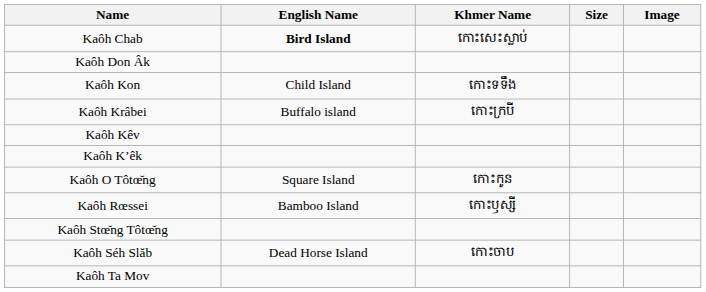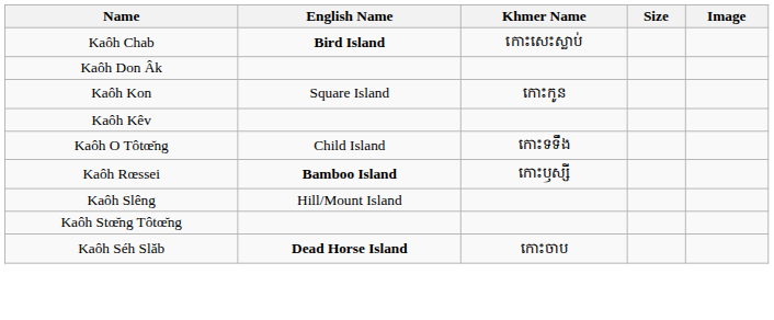 <table class="wikitable sortable"  style="text-align:center; width:95%">
 <tr>
 <th>Name</th>
 <th>English Name</th>
 <th>Khmer Name</th>
 <th>Size</th>
 <th>Image</th>
 </tr>
 <tr>
 <td>Kaôh Chab</td>
 <td><strong>Bird Island</strong></td>
 <td>កោះសេះស្លាប់</td>
 <td></td>
 <td></td>
 </tr>
 <tr>
 <td>Kaôh Don Âk</td>
 <td></td>
 <td></td>
 <td></td>
 <td></td>
 </tr>
 <tr>
 <td>Kaôh Kon</td>
-<td>Child Island</td>
-<td>កោះទទឹង</td>
-<td></td>
-<td></td>
-</tr>
-<tr>
-<td>Kaôh Krâbei</td>
-<td>Buffalo island</td>
-<td>កោះក្របី</td>
+<td>Square Island</td>
+<td>កោះកូន</td>
 <td></td>
 <td></td>
 </tr>
 <tr>
 <td>Kaôh Kêv</td>
 <td></td>
 <td></td>
 <td></td>
 <td></td>
 </tr>
 <tr>
-<td>Kaôh K’êk</td>
-<td></td>
-<td></td>
-<td></td>
-<td></td>
-</tr>
-<tr>
 <td>Kaôh O Tôtœ̆ng</td>
-<td>Square Island</td>
-<td>កោះកូន</td>
+<td>Child Island</td>
+<td>កោះទទឹង</td>
 <td></td>
 <td></td>
 </tr>
 <tr>
 <td>Kaôh Rœssei</td>
-<td>Bamboo Island</td>
+<td><strong>Bamboo Island</strong></td>
 <td>កោះឫស្សី</td>
+<td></td>
+<td></td>
+</tr>
+<tr>
+<td>Kaôh Slêng</td>
+<td>Hill/Mount Island</td>
+<td></td>
 <td></td>
 <td></td>
 </tr>
 <tr>
 <td>Kaôh Stœ̆ng Tôtœ̆ng</td>
 <td></td>
 <td></td>
 <td></td>
 <td></td>
 </tr>
 <tr>
 <td>Kaôh Séh Slăb</td>
-<td>Dead Horse Island</td>
+<td><strong>Dead Horse Island</strong></td>
 <td>កោះចាប</td>
 <td></td>
 <td></td>
 </tr>
-<tr>
-<td>Kaôh Ta Mov</td>
-<td></td>
-<td></td>
-<td></td>
-<td></td>
-</tr>
 </table>
